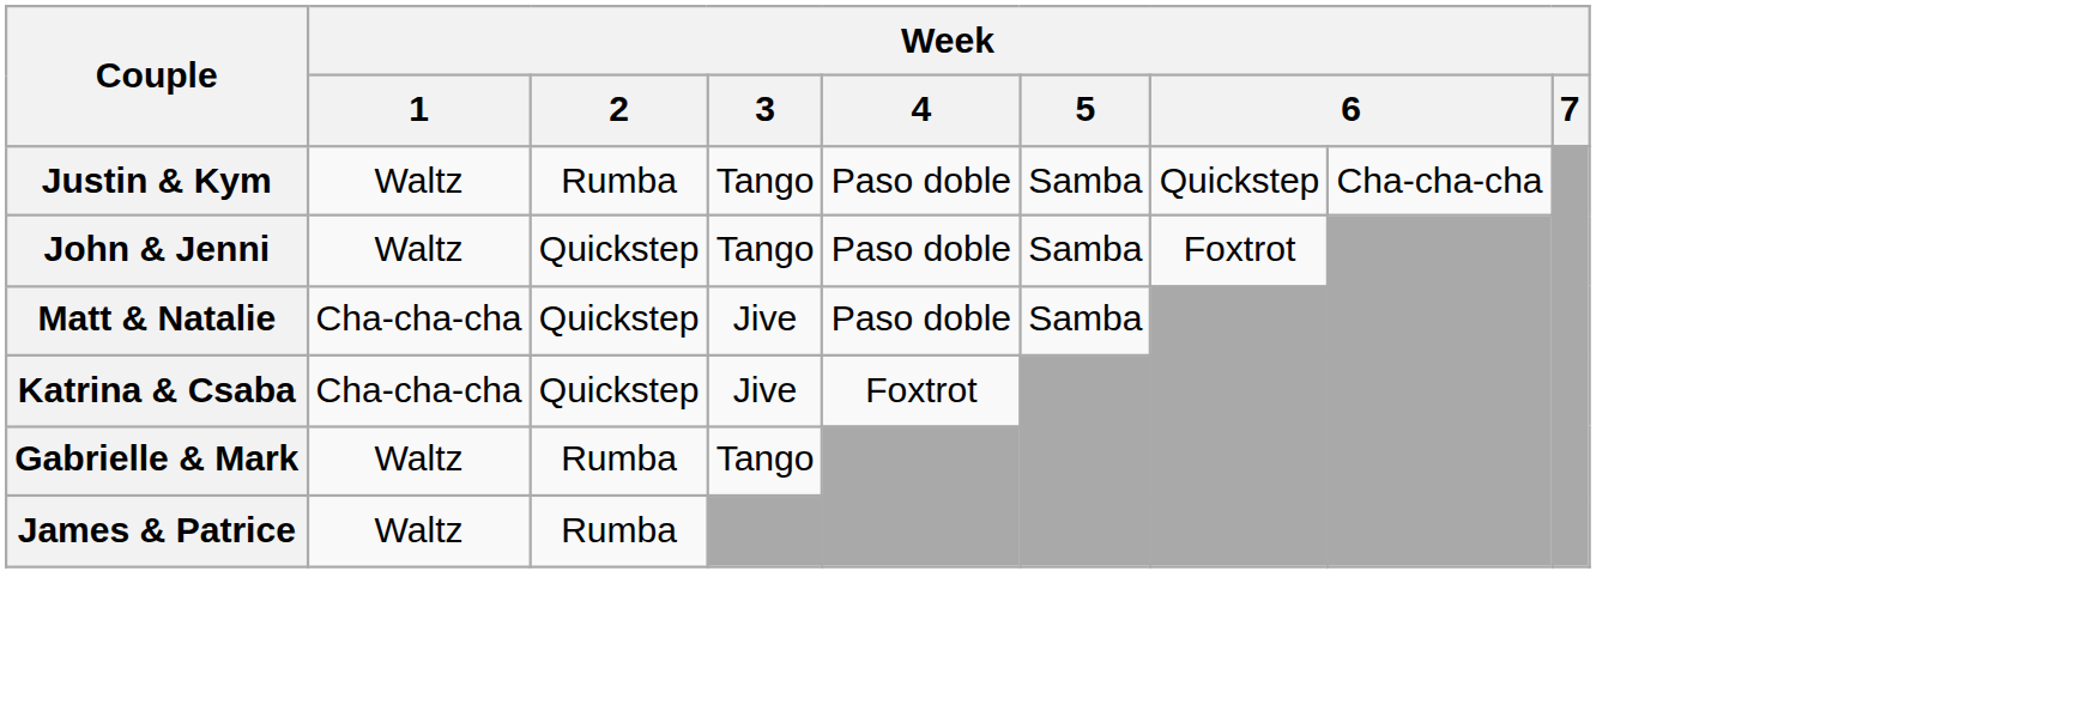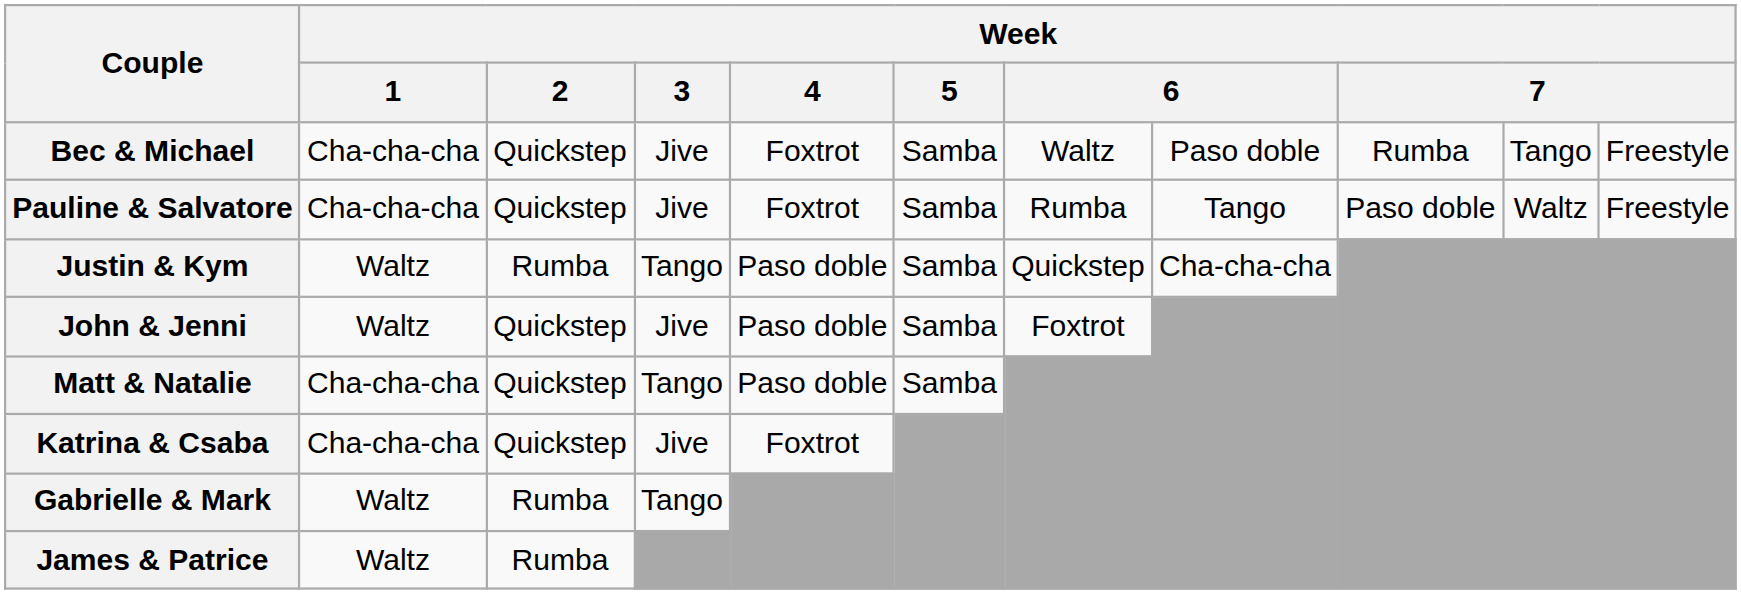 <table class="wikitable unsortable" style="text-align:center; font-size:85%; line-height:20px">
 <tr>
 <th rowspan="2">Couple</th>
 <th colspan="10">Week</th>
 </tr>
 <tr>
 <th scope="col">1</th>
 <th scope="col">2</th>
 <th scope="col">3</th>
 <th scope="col">4</th>
 <th scope="col">5</th>
 <th scope="col" colspan="2">6</th>
 <th scope="col" colspan="3">7</th>
+</tr>
+<tr>
+<th scope="row">Bec & Michael</th>
+<td>Cha-cha-cha</td>
+<td>Quickstep</td>
+<td>Jive</td>
+<td>Foxtrot</td>
+<td>Samba</td>
+<td>Waltz</td>
+<td>Paso doble</td>
+<td>Rumba</td>
+<td>Tango</td>
+<td>Freestyle</td>
+</tr>
+<tr>
+<th scope="row">Pauline & Salvatore</th>
+<td>Cha-cha-cha</td>
+<td>Quickstep</td>
+<td>Jive</td>
+<td>Foxtrot</td>
+<td>Samba</td>
+<td>Rumba</td>
+<td>Tango</td>
+<td>Paso doble</td>
+<td>Waltz</td>
+<td>Freestyle</td>
 </tr>
 <tr>
 <th scope="row">Justin & Kym</th>
 <td>Waltz</td>
 <td>Rumba</td>
 <td>Tango</td>
 <td>Paso doble</td>
 <td>Samba</td>
 <td>Quickstep</td>
 <td>Cha-cha-cha</td>
 <td colspan="3" rowspan="6" bgcolor="darkgray"></td>
 </tr>
 <tr>
 <th scope="row">John & Jenni</th>
 <td>Waltz</td>
 <td>Quickstep</td>
-<td>Tango</td>
+<td>Jive</td>
 <td>Paso doble</td>
 <td>Samba</td>
 <td>Foxtrot</td>
 <td rowspan="5" bgcolor="darkgray"></td>
 </tr>
 <tr>
 <th scope="row">Matt & Natalie</th>
 <td>Cha-cha-cha</td>
 <td>Quickstep</td>
-<td>Jive</td>
+<td>Tango</td>
 <td>Paso doble</td>
 <td>Samba</td>
 <td rowspan="4" bgcolor="darkgray"></td>
 </tr>
 <tr>
 <th scope="row">Katrina & Csaba</th>
 <td>Cha-cha-cha</td>
 <td>Quickstep</td>
 <td>Jive</td>
 <td>Foxtrot</td>
 <td rowspan="3" bgcolor="darkgray"></td>
 </tr>
 <tr>
 <th scope="row">Gabrielle & Mark</th>
 <td>Waltz</td>
 <td>Rumba</td>
 <td>Tango</td>
 <td rowspan="2" bgcolor="darkgray"></td>
 </tr>
 <tr>
 <th scope="row">James & Patrice</th>
 <td>Waltz</td>
 <td>Rumba</td>
 <td bgcolor="darkgray"></td>
 </tr>
 </table>
